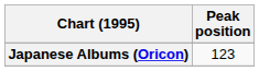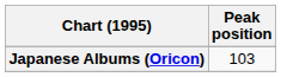 <table class="wikitable sortable plainrowheaders">
 <tr>
 <th>Chart (1995)</th>
 <th>Peak<br>position</th>
 </tr>
 <tr>
 </tr>
 <tr>
 </tr>
 <tr>
 <th scope="row">Japanese Albums (<a href='#'>Oricon</a>)</th>
-<td style="text-align:center;">123</td>
+<td style="text-align:center;">103</td>
 </tr>
 <tr>
 </tr>
 <tr>
 </tr>
 </table>
